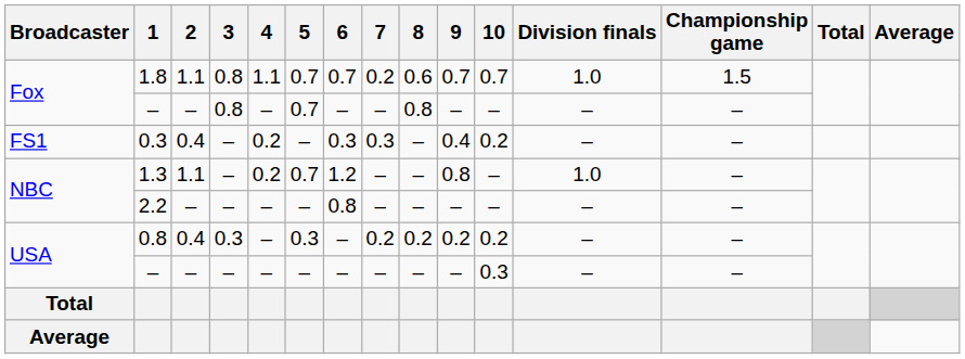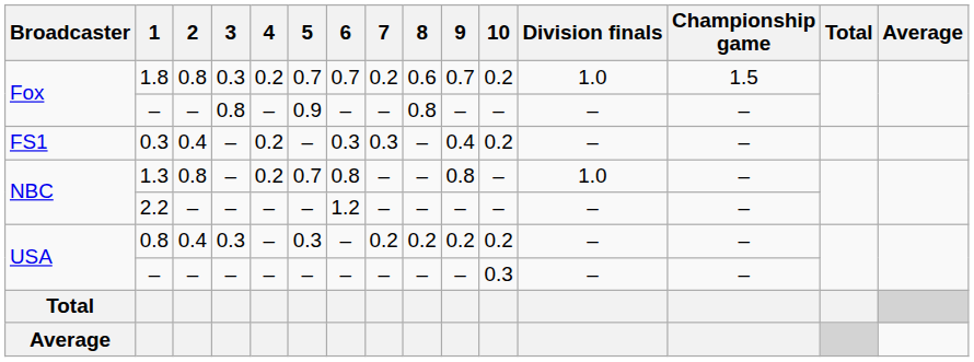 <table class="wikitable" style="text-align:center;">
 <tr>
 <th>Broadcaster</th>
 <th>1</th>
 <th>2</th>
 <th>3</th>
 <th>4</th>
 <th>5</th>
 <th>6</th>
 <th>7</th>
 <th>8</th>
 <th>9</th>
 <th>10</th>
 <th>Division finals</th>
 <th>Championship<br>game</th>
 <th>Total</th>
 <th>Average</th>
 </tr>
 <tr>
 <td style="text-align:left;" rowspan="2"><a href='#'>Fox</a></td>
 <td>1.8</td>
-<td>1.1</td>
 <td>0.8</td>
-<td>1.1</td>
+<td>0.3</td>
+<td>0.2</td>
 <td>0.7</td>
 <td>0.7</td>
 <td>0.2</td>
 <td>0.6</td>
 <td>0.7</td>
-<td>0.7</td>
+<td>0.2</td>
 <td>1.0</td>
 <td>1.5</td>
 <td rowspan=2><strong></strong></td>
 <td rowspan=2><strong></strong></td>
 </tr>
 <tr>
 <td>–</td>
 <td>–</td>
 <td>0.8</td>
 <td>–</td>
-<td>0.7</td>
+<td>0.9</td>
 <td>–</td>
 <td>–</td>
 <td>0.8</td>
 <td>–</td>
 <td>–</td>
 <td>–</td>
 <td>–</td>
 </tr>
 <tr>
 <td style="text-align:left;"><a href='#'>FS1</a></td>
 <td>0.3</td>
 <td>0.4</td>
 <td>–</td>
 <td>0.2</td>
 <td>–</td>
 <td>0.3</td>
 <td>0.3</td>
 <td>–</td>
 <td>0.4</td>
 <td>0.2</td>
 <td>–</td>
 <td>–</td>
 <td><strong></strong></td>
 <td><strong></strong></td>
 </tr>
 <tr>
 <td rowspan="2" style="text-align:left;"><a href='#'>NBC</a></td>
 <td>1.3</td>
-<td>1.1</td>
+<td>0.8</td>
 <td>–</td>
 <td>0.2</td>
 <td>0.7</td>
-<td>1.2</td>
+<td>0.8</td>
 <td>–</td>
 <td>–</td>
 <td>0.8</td>
 <td>–</td>
 <td>1.0</td>
 <td>–</td>
 <td rowspan=2><strong></strong></td>
 <td rowspan=2><strong></strong></td>
 </tr>
 <tr>
 <td>2.2</td>
 <td>–</td>
 <td>–</td>
 <td>–</td>
 <td>–</td>
-<td>0.8</td>
+<td>1.2</td>
 <td>–</td>
 <td>–</td>
 <td>–</td>
 <td>–</td>
 <td>–</td>
 <td>–</td>
 </tr>
 <tr>
 <td rowspan="2" style="text-align:left;"><a href='#'>USA</a></td>
 <td>0.8</td>
 <td>0.4</td>
 <td>0.3</td>
 <td>–</td>
 <td>0.3</td>
 <td>–</td>
 <td>0.2</td>
 <td>0.2</td>
 <td>0.2</td>
 <td>0.2</td>
 <td>–</td>
 <td>–</td>
 <td rowspan=2><strong></strong></td>
 <td rowspan=2><strong></strong></td>
 </tr>
 <tr>
 <td>–</td>
 <td>–</td>
 <td>–</td>
 <td>–</td>
 <td>–</td>
 <td>–</td>
 <td>–</td>
 <td>–</td>
 <td>–</td>
 <td>0.3</td>
 <td>–</td>
 <td>–</td>
 </tr>
 <tr class="sortbottom">
 <th>Total</th>
 <th> </th>
 <th> </th>
 <th> </th>
 <th> </th>
 <th> </th>
 <th> </th>
 <th> </th>
 <th> </th>
 <th> </th>
 <th> </th>
 <th> </th>
 <th> </th>
 <th></th>
 <td style="background:lightgrey;"> </td>
 </tr>
 <tr class="sortbottom">
 <th>Average</th>
 <th> </th>
 <th> </th>
 <th> </th>
 <th> </th>
 <th> </th>
 <th> </th>
 <th> </th>
 <th> </th>
 <th> </th>
 <th> </th>
 <th> </th>
 <th> </th>
 <td style="background:lightgrey;"> </td>
 <td><strong></strong></td>
 </tr>
 </table>
